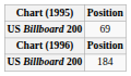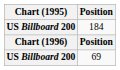 <table class="wikitable plainrowheaders" style="text-align:center">
 <tr>
 <th scope="col">Chart (1995)</th>
 <th scope="col">Position</th>
 </tr>
 <tr>
 <th scope="row">US <em>Billboard</em> 200</th>
-<td>69</td>
+<td>184</td>
 </tr>
 <tr>
 <th scope="col">Chart (1996)</th>
 <th scope="col">Position</th>
 </tr>
 <tr>
 <th scope="row">US <em>Billboard</em> 200</th>
-<td>184</td>
+<td>69</td>
 </tr>
 </table>
